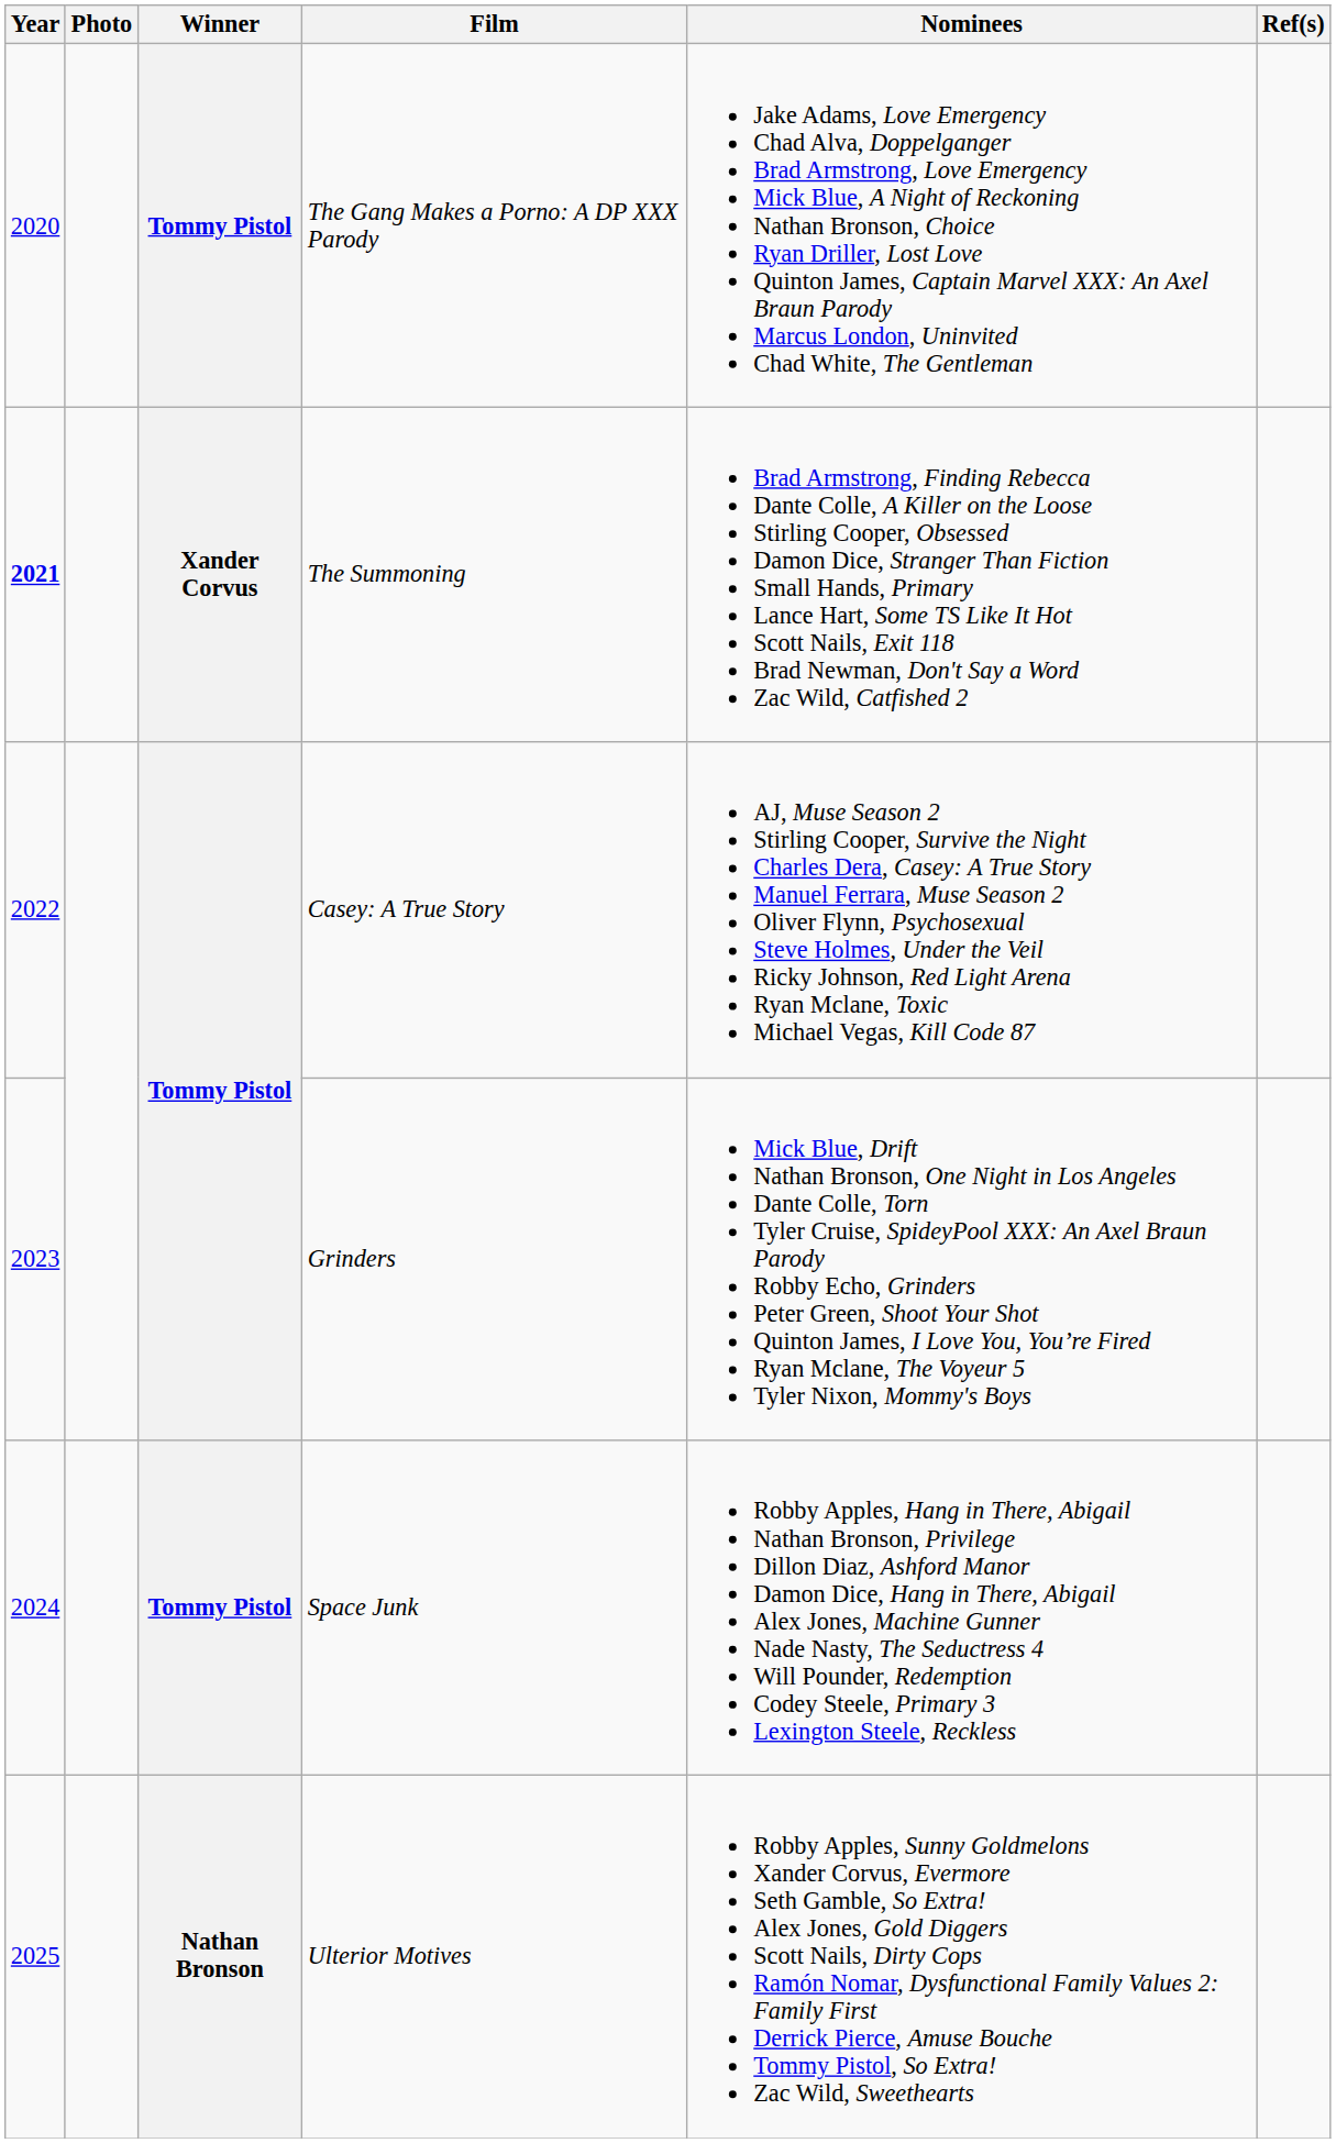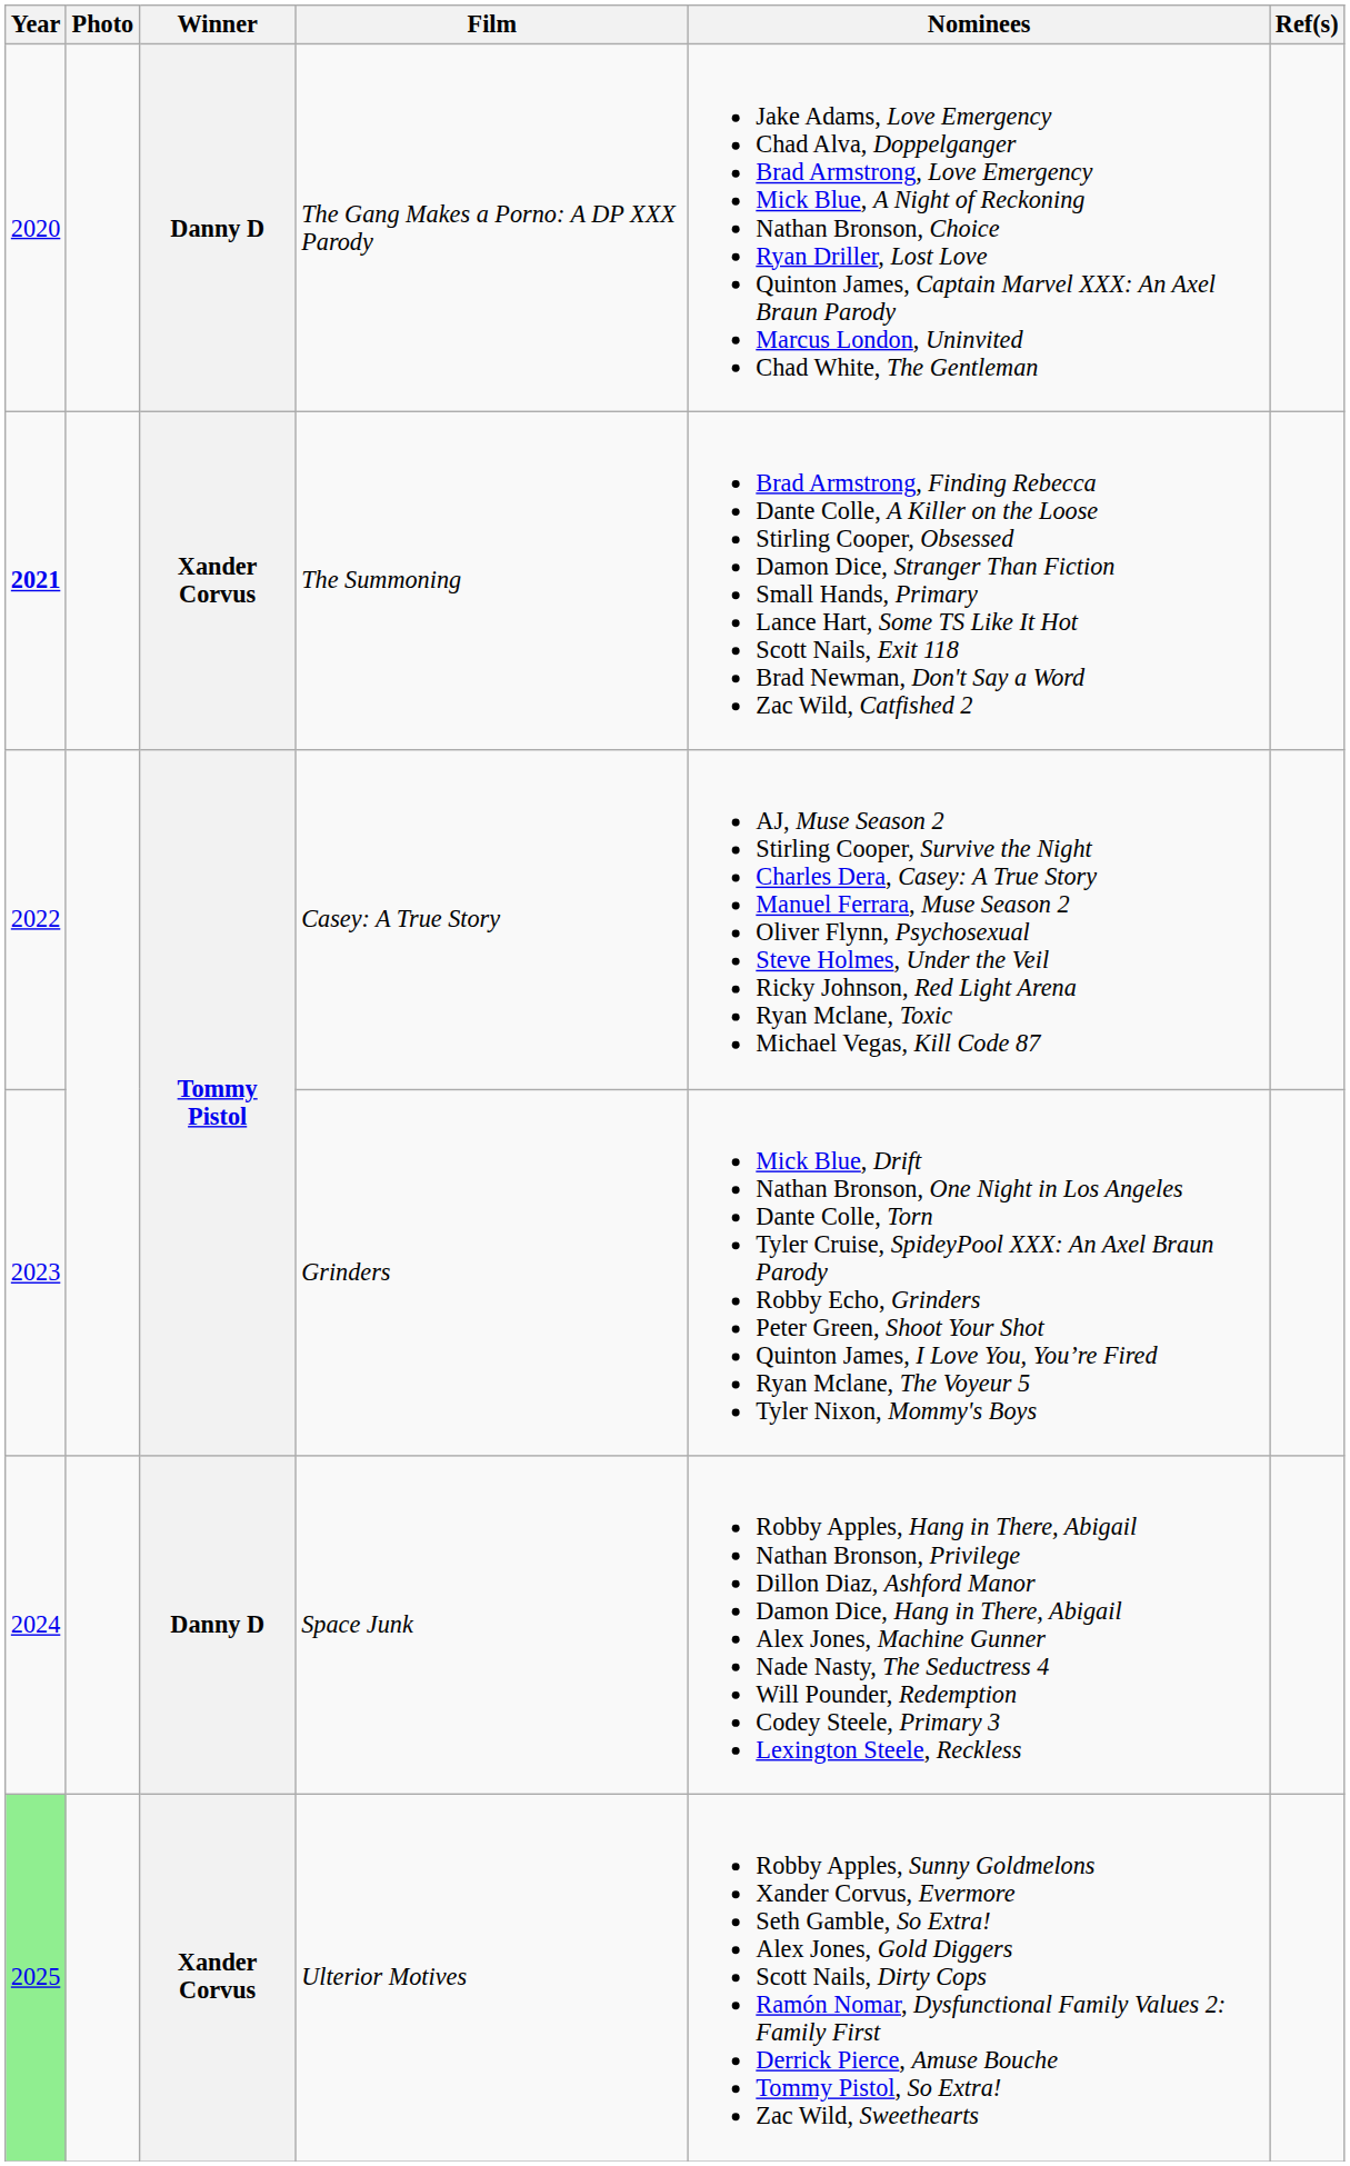 <table class="wikitable sortable">
 <tr>
 <th>Year</th>
 <th>Photo</th>
 <th>Winner</th>
 <th>Film</th>
 <th>Nominees</th>
 <th>Ref(s)</th>
 </tr>
 <tr>
 <td><a href='#'>2020</a></td>
 <td></td>
-<th><a href='#'>Tommy Pistol</a></th>
+<th>Danny D</th>
 <td><em>The Gang Makes a Porno: A DP XXX Parody</em></td>
 <td valign="top"><br><ul><li>Jake Adams, <em>Love Emergency</em></li><li>Chad Alva, <em>Doppelganger</em></li><li><a href='#'>Brad Armstrong</a>, <em>Love Emergency</em></li><li><a href='#'>Mick Blue</a>, <em>A Night of Reckoning</em></li><li>Nathan Bronson, <em>Choice</em></li><li><a href='#'>Ryan Driller</a>, <em>Lost Love</em></li><li>Quinton James, <em>Captain Marvel XXX: An Axel Braun Parody</em></li><li><a href='#'>Marcus London</a>, <em>Uninvited</em></li><li>Chad White, <em>The Gentleman</em></li></ul></td>
 <td></td>
 </tr>
 <tr>
 <td><strong><a href='#'>2021</a></strong></td>
 <td></td>
 <th>Xander Corvus</th>
 <td><em>The Summoning</em></td>
 <td valign="top"><br><ul><li><a href='#'>Brad Armstrong</a>, <em>Finding Rebecca</em></li><li>Dante Colle, <em>A Killer on the Loose</em></li><li>Stirling Cooper, <em>Obsessed</em></li><li>Damon Dice, <em>Stranger Than Fiction</em></li><li>Small Hands, <em>Primary</em></li><li>Lance Hart, <em>Some TS Like It Hot</em></li><li>Scott Nails, <em>Exit 118</em></li><li>Brad Newman, <em>Don't Say a Word</em></li><li>Zac Wild, <em>Catfished 2</em></li></ul></td>
 <td></td>
 </tr>
 <tr>
 <td><a href='#'>2022</a></td>
 <td rowspan="2"></td>
 <th rowspan="2"><a href='#'>Tommy Pistol</a></th>
 <td><em>Casey: A True Story</em></td>
 <td valign="top"><br><ul><li>AJ, <em>Muse Season 2</em></li><li>Stirling Cooper, <em>Survive the Night</em></li><li><a href='#'>Charles Dera</a>, <em>Casey: A True Story</em></li><li><a href='#'>Manuel Ferrara</a>, <em>Muse Season 2</em></li><li>Oliver Flynn, <em>Psychosexual</em></li><li><a href='#'>Steve Holmes</a>, <em>Under the Veil</em></li><li>Ricky Johnson, <em>Red Light Arena</em></li><li>Ryan Mclane, <em>Toxic</em></li><li>Michael Vegas, <em>Kill Code 87</em></li></ul></td>
 <td></td>
 </tr>
 <tr>
 <td><a href='#'>2023</a></td>
 <td><em>Grinders</em></td>
 <td valign="top"><br><ul><li><a href='#'>Mick Blue</a>, <em>Drift</em></li><li>Nathan Bronson, <em>One Night in Los Angeles</em></li><li>Dante Colle, <em>Torn</em></li><li>Tyler Cruise, <em>SpideyPool XXX: An Axel Braun Parody</em></li><li>Robby Echo, <em>Grinders</em></li><li>Peter Green, <em>Shoot Your Shot</em></li><li>Quinton James, <em>I Love You, You’re Fired</em></li><li>Ryan Mclane, <em>The Voyeur 5</em></li><li>Tyler Nixon, <em>Mommy's Boys</em></li></ul></td>
 <td></td>
 </tr>
 <tr>
 <td><a href='#'>2024</a></td>
 <td></td>
-<th><a href='#'>Tommy Pistol</a></th>
+<th>Danny D</th>
 <td><em>Space Junk</em></td>
 <td valign="top"><br><ul><li>Robby Apples, <em>Hang in There, Abigail</em></li><li>Nathan Bronson, <em>Privilege</em></li><li>Dillon Diaz, <em>Ashford Manor</em></li><li>Damon Dice, <em>Hang in There, Abigail</em></li><li>Alex Jones, <em>Machine Gunner</em></li><li>Nade Nasty, <em>The Seductress 4</em></li><li>Will Pounder, <em>Redemption</em></li><li>Codey Steele, <em>Primary 3</em></li><li><a href='#'>Lexington Steele</a>, <em>Reckless</em></li></ul></td>
 <td></td>
 </tr>
 <tr>
-<td><a href='#'>2025</a></td>
+<td style="background: lightgreen;"><a href='#'>2025</a></td>
 <td></td>
-<th>Nathan Bronson</th>
+<th>Xander Corvus</th>
 <td><em>Ulterior Motives</em></td>
 <td valign="top"><br><ul><li>Robby Apples, <em>Sunny Goldmelons</em></li><li>Xander Corvus, <em>Evermore</em></li><li>Seth Gamble, <em>So Extra!</em></li><li>Alex Jones, <em>Gold Diggers</em></li><li>Scott Nails, <em>Dirty Cops</em></li><li><a href='#'>Ramón Nomar</a>, <em>Dysfunctional Family Values 2: Family First</em></li><li><a href='#'>Derrick Pierce</a>, <em>Amuse Bouche</em></li><li><a href='#'>Tommy Pistol</a>, <em>So Extra!</em></li><li>Zac Wild, <em>Sweethearts</em></li></ul></td>
 <td></td>
 </tr>
 </table>
